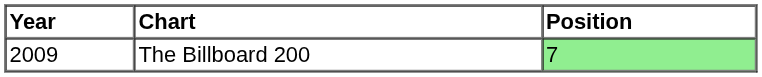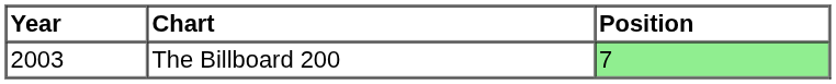 <table border=1 cellspacing=0 cellpadding=2 width="550px">
 <tr>
 <th align="left">Year</th>
 <th align="left">Chart</th>
 <th align="left">Position</th>
 </tr>
 <tr>
-<td align="left">2009</td>
+<td align="left">2003</td>
 <td align="left">The Billboard 200</td>
 <td align="left" style="background: lightgreen;">7</td>
 </tr>
 <tr>
 </tr>
 </table>
